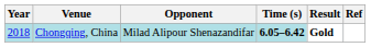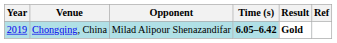 <table class="sortable wikitable" style="font-size: 90%;">
 <tr>
 <th>Year</th>
 <th>Venue</th>
 <th>Opponent</th>
 <th>Time (s)</th>
 <th>Result</th>
 <th>Ref</th>
 </tr>
 <tr style="background:#B0E0E6">
-<td align="center"><a href='#'>2018</a></td>
+<td align="center"><a href='#'>2019</a></td>
 <td><a href='#'>Chongqing</a>, China</td>
 <td align="left"> Milad Alipour Shenazandifar</td>
 <td align="left"><strong>6.05–6.42</strong></td>
 <td style="text-align:left; background:white"> <strong>Gold</strong></td>
 <td style="text-align:center; background:white"></td>
 </tr>
 </table>
